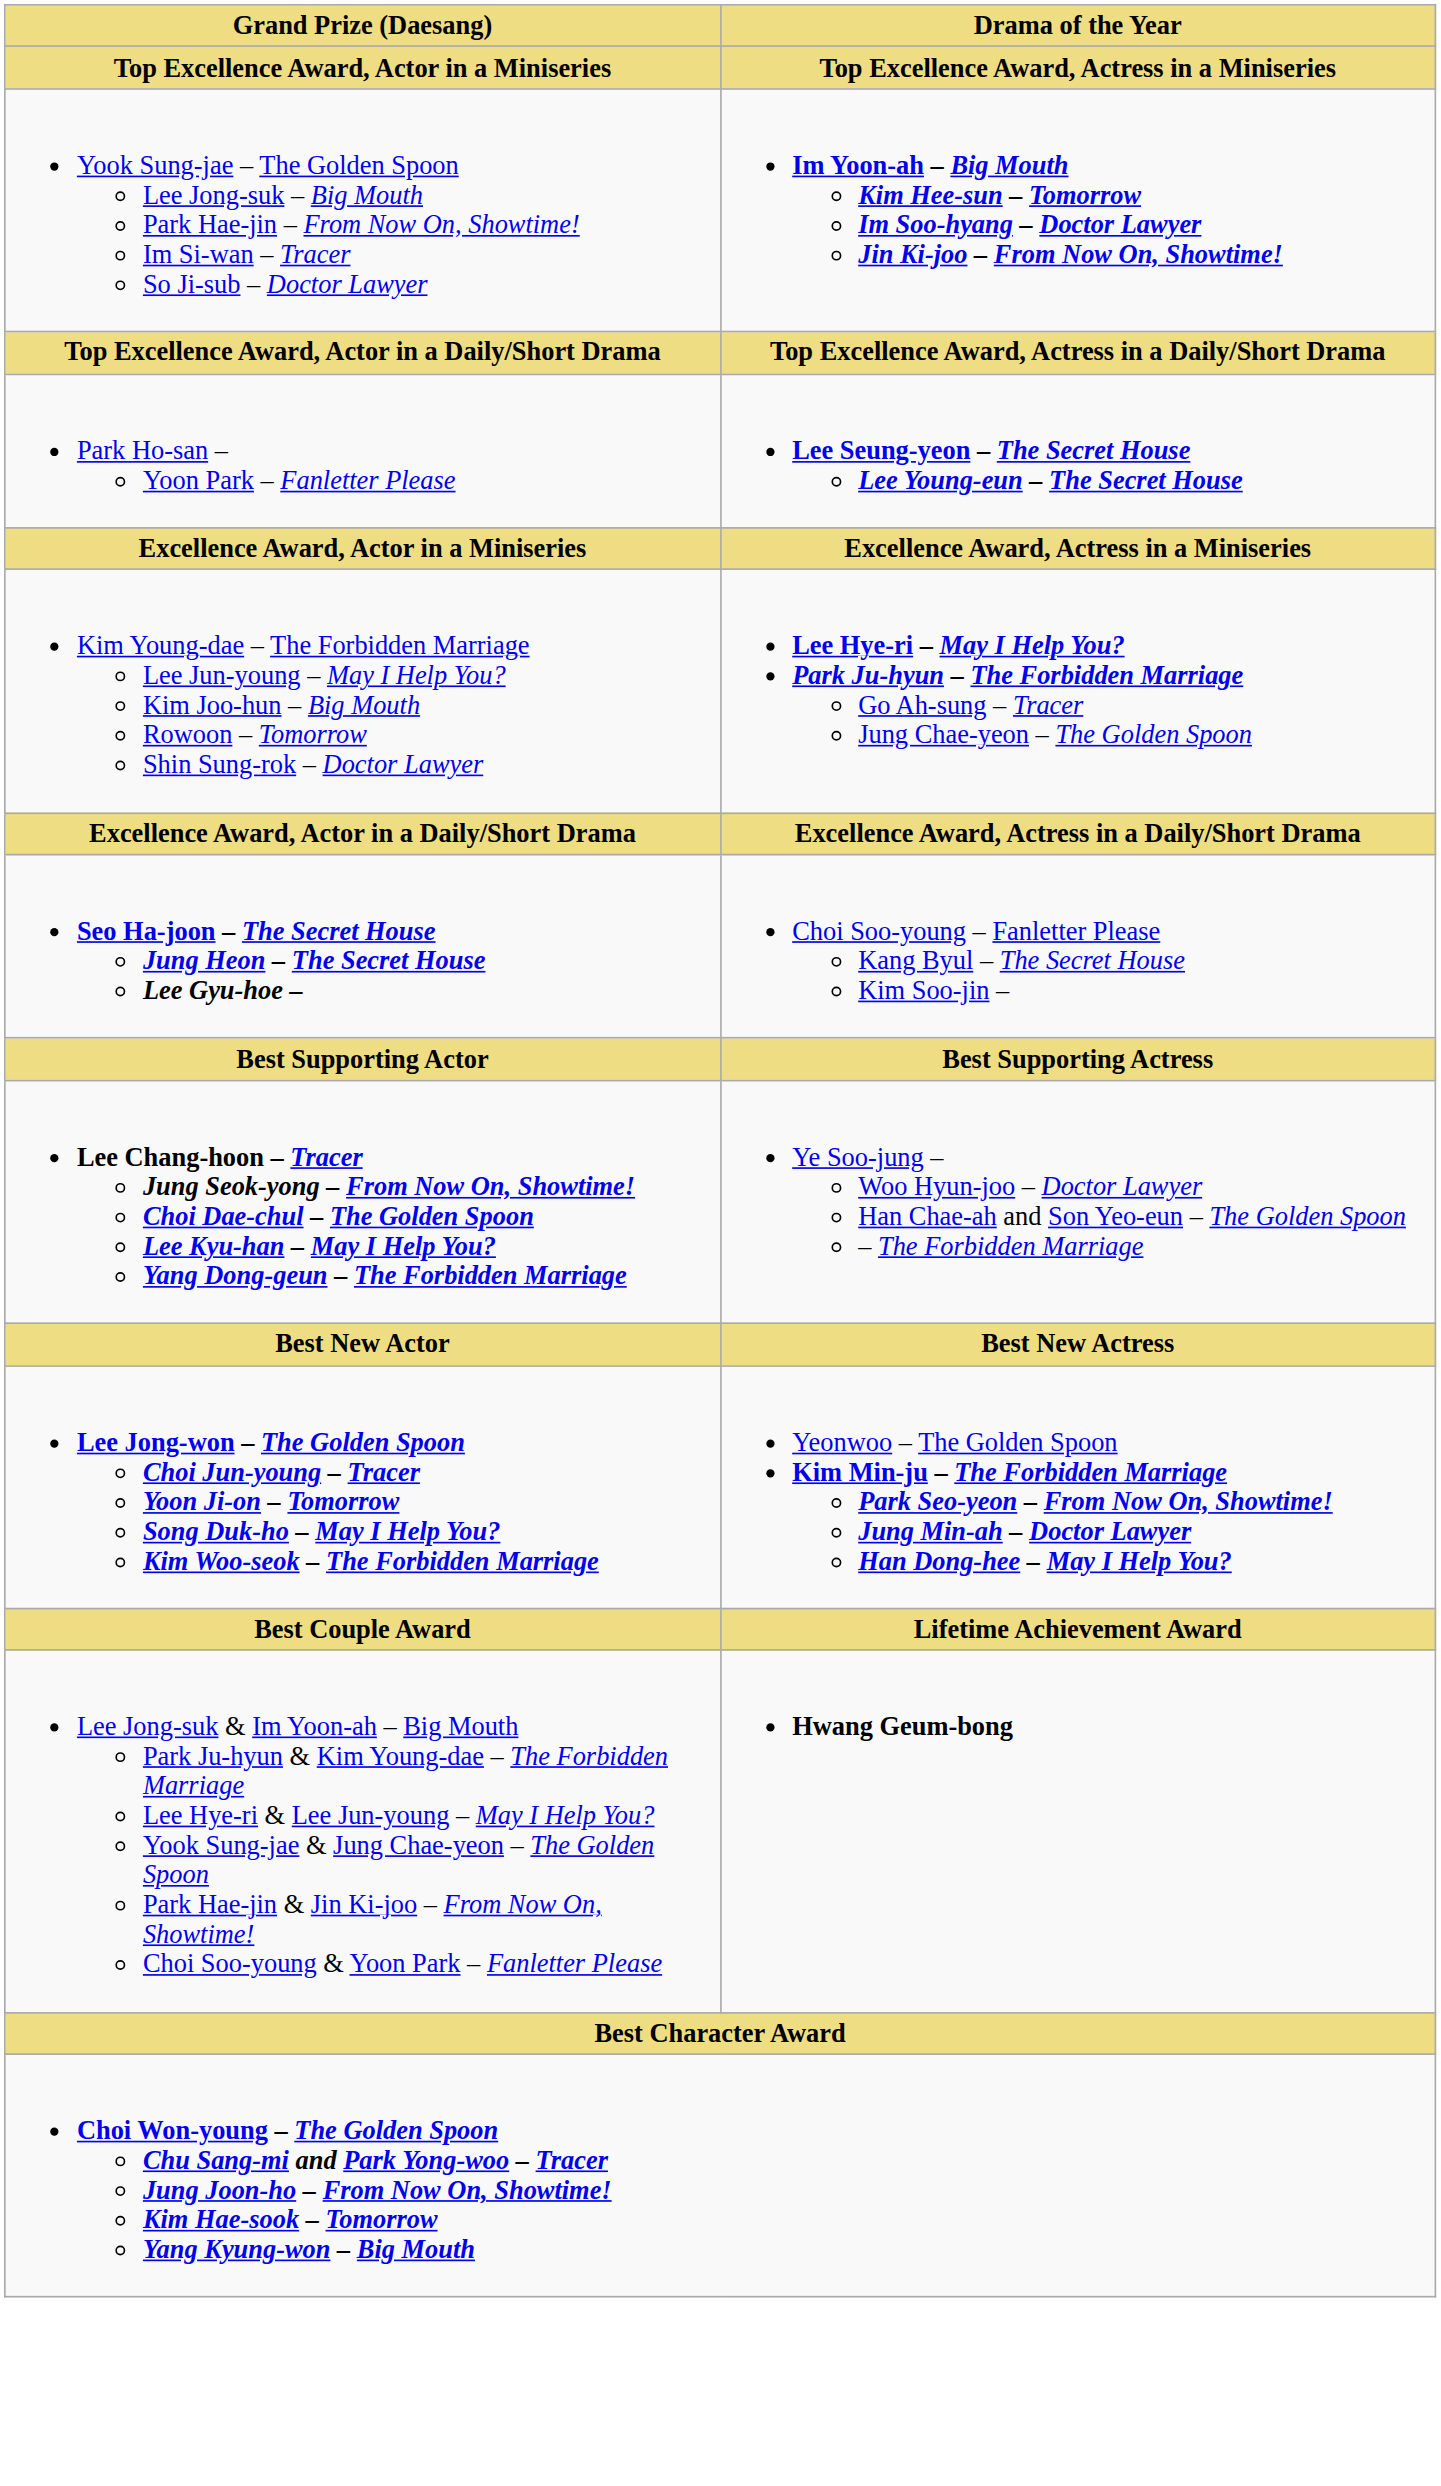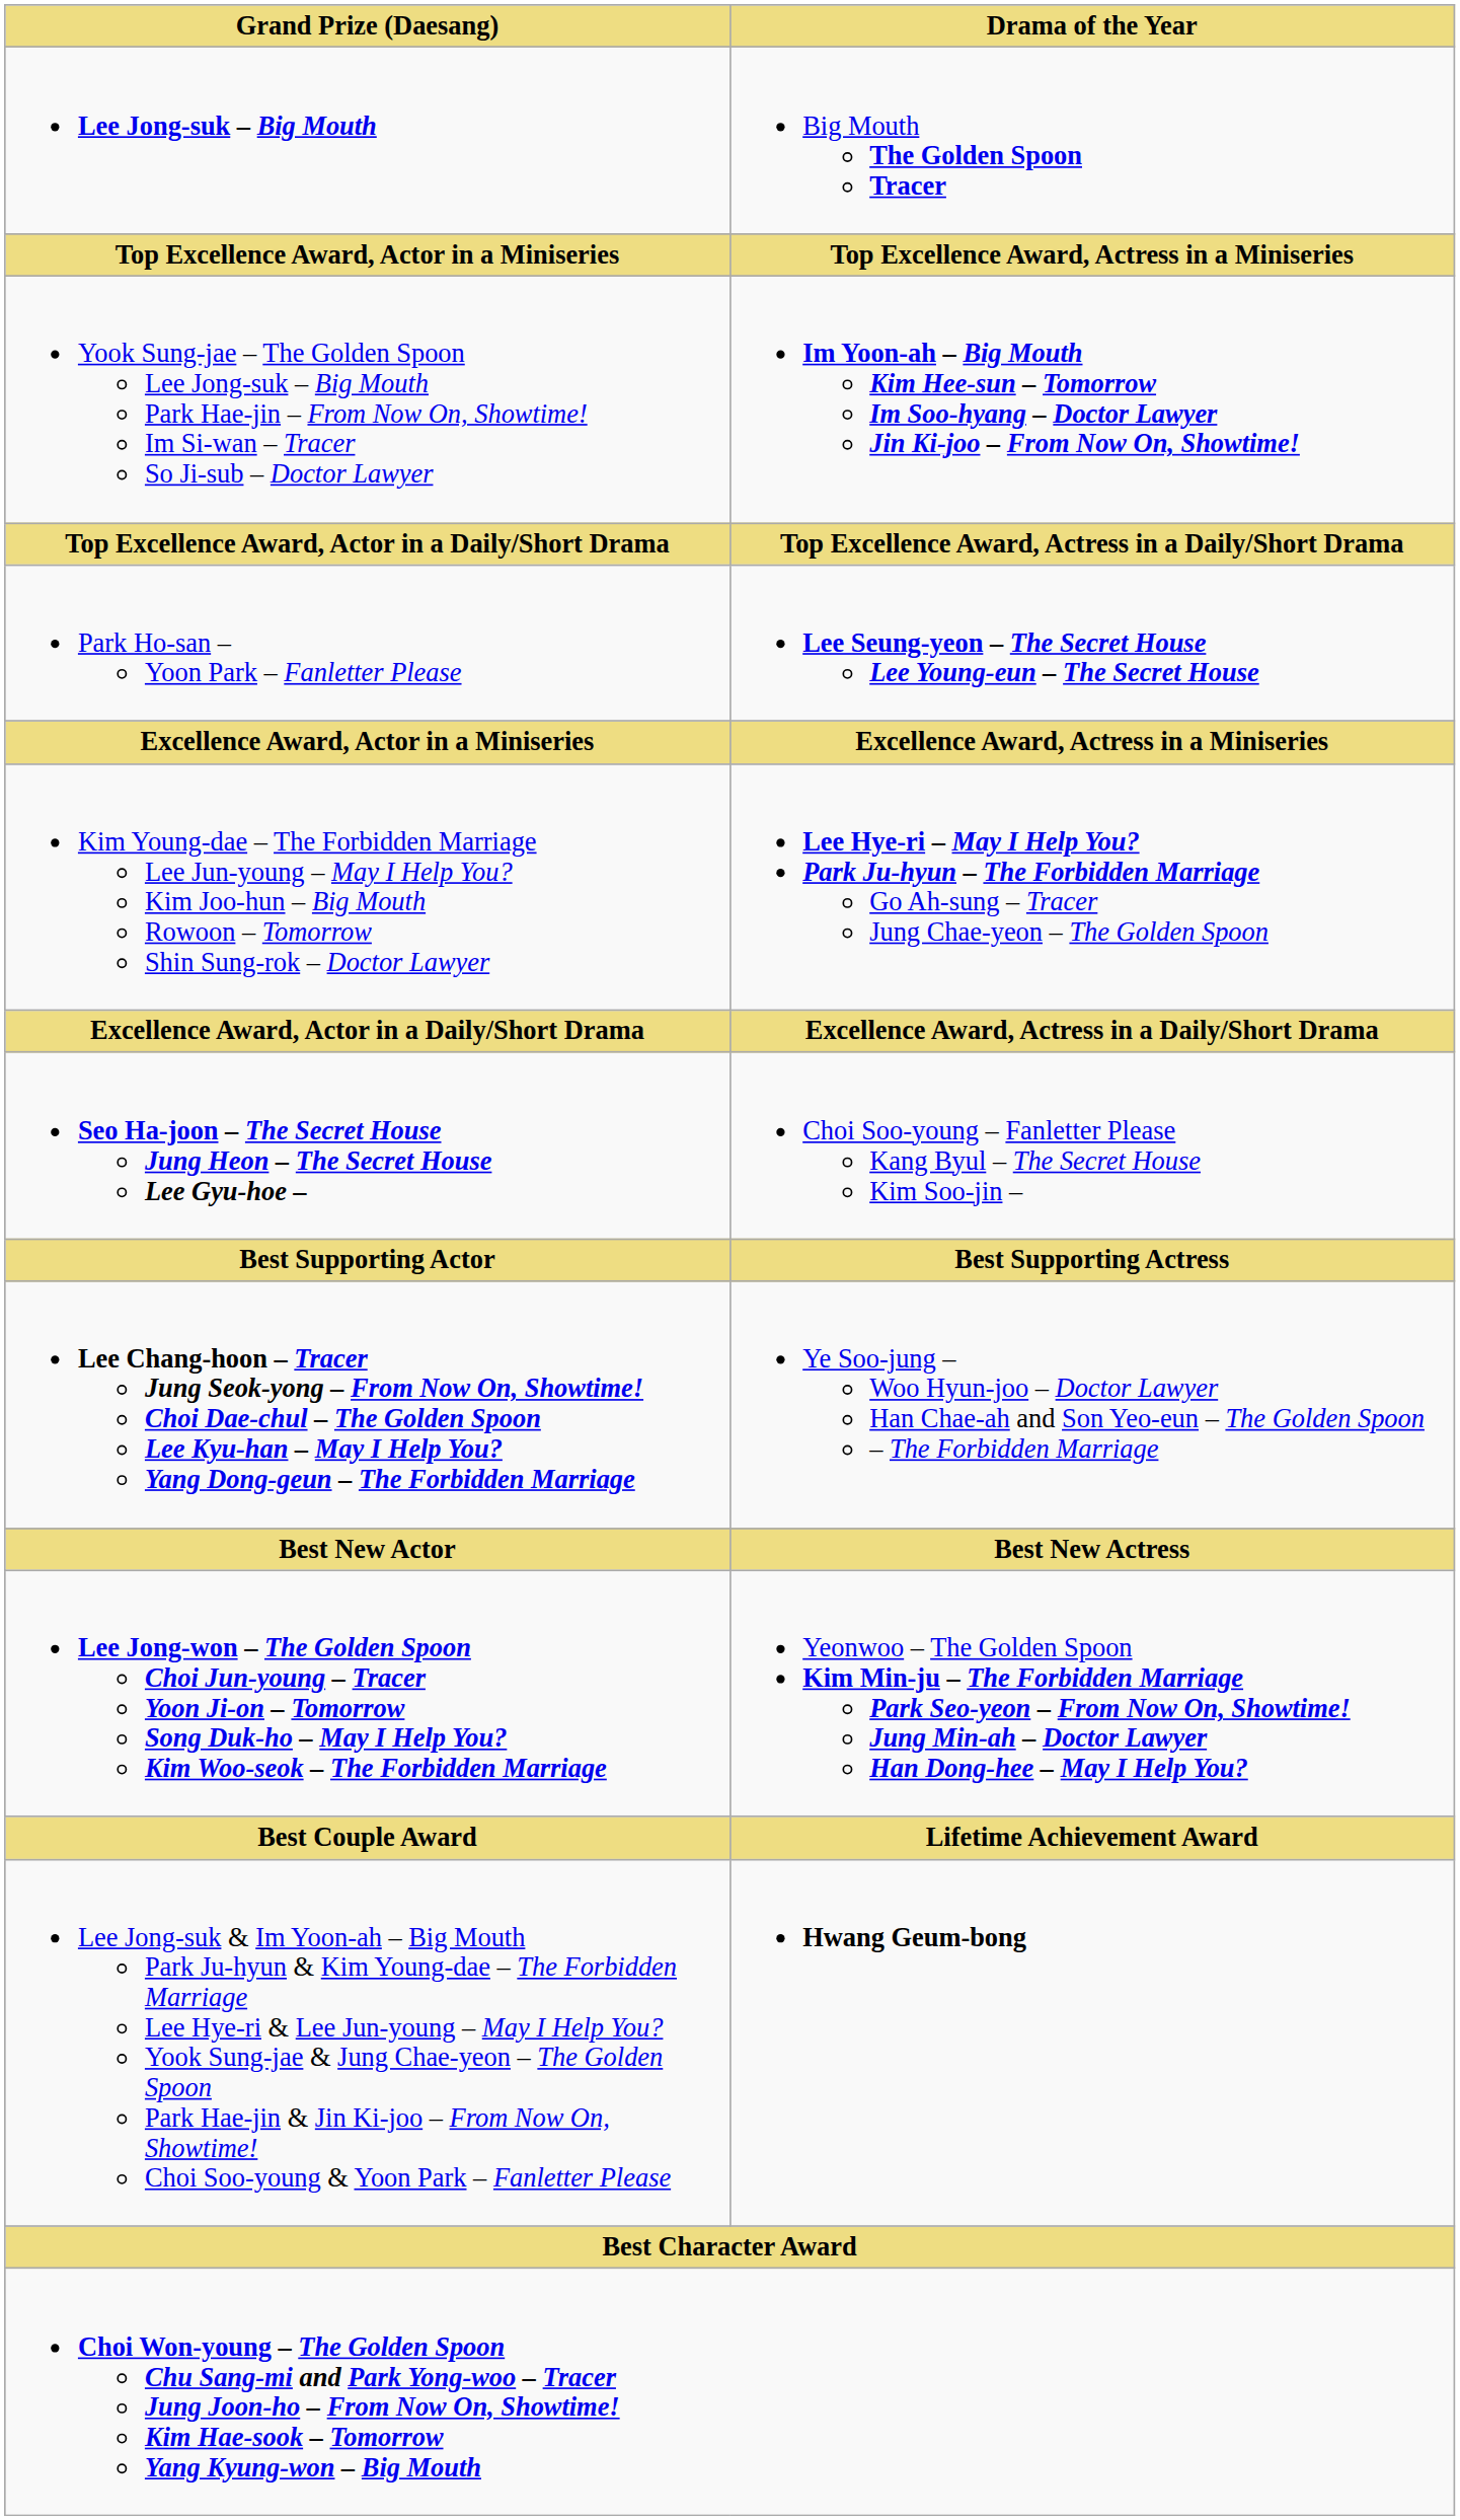 <table class="wikitable">
 <tr>
 <th scope="col" style="background:#eedd82; width:50%">Grand Prize (Daesang)</th>
 <th scope="col" style="background:#eedd82; width:50%">Drama of the Year</th>
+</tr>
+<tr>
+<td style="vertical-align:top"><br><ul><li><strong><a href='#'>Lee Jong-suk</a> – <em><a href='#'>Big Mouth</a><strong><em></li></ul></td>
+<td style="vertical-align:top"><br><ul><li></em></strong><a href='#'>Big Mouth</a><strong><em><ul><li></em><a href='#'>The Golden Spoon</a><em></li><li></em><a href='#'>Tracer</a><em></li></ul></li></ul></td>
 </tr>
 <tr>
 <th scope="col" style="background:#eedd82; width:50%">Top Excellence Award, Actor in a Miniseries</th>
 <th scope="col" style="background:#eedd82; width:50%">Top Excellence Award, Actress in a Miniseries</th>
 </tr>
 <tr>
 <td style="vertical-align:top"><br><ul><li></strong><a href='#'>Yook Sung-jae</a> – </em><a href='#'>The Golden Spoon</a></em></strong><ul><li><a href='#'>Lee Jong-suk</a> – <em><a href='#'>Big Mouth</a></em></li><li><a href='#'>Park Hae-jin</a> – <em><a href='#'>From Now On, Showtime!</a></em></li><li><a href='#'>Im Si-wan</a>  – <em><a href='#'>Tracer</a></em></li><li><a href='#'>So Ji-sub</a>  –  <em><a href='#'>Doctor Lawyer</a></em></li></ul></li></ul></td>
 <td style="vertical-align:top"><br><ul><li><strong><a href='#'>Im Yoon-ah</a> – <em><a href='#'>Big Mouth</a><strong><em><ul><li><a href='#'>Kim Hee-sun</a>  – </em><a href='#'>Tomorrow</a><em></li><li><a href='#'>Im Soo-hyang</a>  –  </em><a href='#'>Doctor Lawyer</a><em></li><li><a href='#'>Jin Ki-joo</a> – </em><a href='#'>From Now On, Showtime!</a><em></li></ul></li></ul></td>
 </tr>
 <tr>
 <th scope="col" style="background:#eedd82; width:50%">Top Excellence Award, Actor in a Daily/Short Drama</th>
 <th scope="col" style="background:#eedd82; width:50%">Top Excellence Award, Actress in a Daily/Short Drama</th>
 </tr>
 <tr>
 <td style="vertical-align:top"><br><ul><li></strong><a href='#'>Park Ho-san</a> – </em></em></strong><ul><li><a href='#'>Yoon Park</a> – <em><a href='#'>Fanletter Please</a></em></li></ul></li></ul></td>
 <td style="vertical-align:top"><br><ul><li><strong><a href='#'>Lee Seung-yeon</a>  – <em><a href='#'>The Secret House</a><strong><em><ul><li><a href='#'>Lee Young-eun</a>  – </em><a href='#'>The Secret House</a><em></li></ul></li></ul></td>
 </tr>
 <tr>
 <th scope="col" style="background:#eedd82; width:50%">Excellence Award, Actor in a Miniseries</th>
 <th scope="col" style="background:#eedd82; width:50%">Excellence Award, Actress in a Miniseries</th>
 </tr>
 <tr>
 <td style="vertical-align:top"><br><ul><li></strong><a href='#'>Kim Young-dae</a> – </em><a href='#'>The Forbidden Marriage</a></em></strong><ul><li><a href='#'>Lee Jun-young</a> – <em><a href='#'>May I Help You?</a></em></li><li><a href='#'>Kim Joo-hun</a> – <em><a href='#'>Big Mouth</a></em></li><li><a href='#'>Rowoon</a> – <em><a href='#'>Tomorrow</a></em></li><li><a href='#'>Shin Sung-rok</a> – <em><a href='#'>Doctor Lawyer</a></em></li></ul></li></ul></td>
 <td style="vertical-align:top"><br><ul><li><strong><a href='#'>Lee Hye-ri</a> – <em><a href='#'>May I Help You?</a><strong><em></li><li></strong><a href='#'>Park Ju-hyun</a> – </em><a href='#'>The Forbidden Marriage</a></em></strong><ul><li><a href='#'>Go Ah-sung</a> – <em><a href='#'>Tracer</a></em></li><li><a href='#'>Jung Chae-yeon</a> – <em><a href='#'>The Golden Spoon</a></em></li></ul></li></ul></td>
 </tr>
 <tr>
 <th scope="col" style="background:#eedd82; width:50%">Excellence Award, Actor in a Daily/Short Drama</th>
 <th scope="col" style="background:#eedd82; width:50%">Excellence Award, Actress in a Daily/Short Drama</th>
 </tr>
 <tr>
 <td style="vertical-align:top"><br><ul><li><strong><a href='#'>Seo Ha-joon</a> – <em><a href='#'>The Secret House</a><strong><em><ul><li><a href='#'>Jung Heon</a> – </em><a href='#'>The Secret House</a><em></li><li>Lee Gyu-hoe – </em><em></li></ul></li></ul></td>
 <td style="vertical-align:top"><br><ul><li></strong><a href='#'>Choi Soo-young</a> – </em><a href='#'>Fanletter Please</a></em></strong><ul><li><a href='#'>Kang Byul</a> – <em><a href='#'>The Secret House</a></em></li><li><a href='#'>Kim Soo-jin</a> – <em></em></li></ul></li></ul></td>
 </tr>
 <tr>
 <th scope="col" style="background:#eedd82; width:50%">Best Supporting Actor</th>
 <th scope="col" style="background:#eedd82; width:50%">Best Supporting Actress</th>
 </tr>
 <tr>
 <td style="vertical-align:top"><br><ul><li><strong>Lee Chang-hoon – <em><a href='#'>Tracer</a><strong><em><ul><li>Jung Seok-yong – </em><a href='#'>From Now On, Showtime!</a><em></li><li><a href='#'>Choi Dae-chul</a>  – </em><a href='#'>The Golden Spoon</a><em></li><li><a href='#'>Lee Kyu-han</a>  – </em><a href='#'>May I Help You?</a><em></li><li><a href='#'>Yang Dong-geun</a> – </em><a href='#'>The Forbidden Marriage</a><em></li></ul></li></ul></td>
 <td style="vertical-align:top"><br><ul><li></strong><a href='#'>Ye Soo-jung</a> – </em></em></strong><ul><li><a href='#'>Woo Hyun-joo</a> –  <em><a href='#'>Doctor Lawyer</a></em></li><li><a href='#'>Han Chae-ah</a> and <a href='#'>Son Yeo-eun</a> – <em><a href='#'>The Golden Spoon</a></em></li><li> – <em><a href='#'>The Forbidden Marriage</a></em></li></ul></li></ul></td>
 </tr>
 <tr>
 <th scope="col" style="background:#eedd82; width:50%">Best New Actor</th>
 <th scope="col" style="background:#eedd82; width:50%">Best New Actress</th>
 </tr>
 <tr>
 <td style="vertical-align:top"><br><ul><li><strong><a href='#'>Lee Jong-won</a>  – <em><a href='#'>The Golden Spoon</a><strong><em><ul><li><a href='#'>Choi Jun-young</a> – </em><a href='#'>Tracer</a><em></li><li><a href='#'>Yoon Ji-on</a> – </em><a href='#'>Tomorrow</a><em></li><li><a href='#'>Song Duk-ho</a> – </em><a href='#'>May I Help You?</a><em></li><li><a href='#'>Kim Woo-seok</a>  – </em><a href='#'>The Forbidden Marriage</a><em></li></ul></li></ul></td>
 <td style="vertical-align:top"><br><ul><li></strong><a href='#'>Yeonwoo</a> – </em><a href='#'>The Golden Spoon</a></em></strong></li><li><strong><a href='#'>Kim Min-ju</a>   – <em><a href='#'>The Forbidden Marriage</a><strong><em><ul><li><a href='#'>Park Seo-yeon</a> – </em><a href='#'>From Now On, Showtime!</a><em></li><li><a href='#'>Jung Min-ah</a> –  </em><a href='#'>Doctor Lawyer</a><em></li><li><a href='#'>Han Dong-hee</a>  – </em><a href='#'>May I Help You?</a><em></li></ul></li></ul></td>
 </tr>
 <tr>
 <th scope="col" style="background:#eedd82; width:50%">Best Couple Award</th>
 <th scope="col" style="background:#eedd82; width:50%">Lifetime Achievement Award</th>
 </tr>
 <tr>
 <td style="vertical-align:top"><br><ul><li></strong><a href='#'>Lee Jong-suk</a> & <a href='#'>Im Yoon-ah</a> – </em><a href='#'>Big Mouth</a></em></strong><ul><li><a href='#'>Park Ju-hyun</a> & <a href='#'>Kim Young-dae</a> – <em><a href='#'>The Forbidden Marriage</a></em></li><li><a href='#'>Lee Hye-ri</a> & <a href='#'>Lee Jun-young</a> – <em><a href='#'>May I Help You?</a></em></li><li><a href='#'>Yook Sung-jae</a> & <a href='#'>Jung Chae-yeon</a> – <em><a href='#'>The Golden Spoon</a></em></li><li><a href='#'>Park Hae-jin</a> & <a href='#'>Jin Ki-joo</a> – <em><a href='#'>From Now On, Showtime!</a></em></li><li><a href='#'>Choi Soo-young</a> & <a href='#'>Yoon Park</a> – <em><a href='#'>Fanletter Please</a></em></li></ul></li></ul></td>
 <td style="vertical-align:top"><br><ul><li><strong>Hwang Geum-bong</strong></li></ul></td>
 </tr>
 <tr>
 <th scope="col" colspan="2" style="background:#eedd82">Best Character Award</th>
 </tr>
 <tr>
 <td colspan="2" style="vertical-align:top"><br><ul><li><strong><a href='#'>Choi Won-young</a> – <em><a href='#'>The Golden Spoon</a><strong><em><ul><li><a href='#'>Chu Sang-mi</a> and <a href='#'>Park Yong-woo</a> – </em><a href='#'>Tracer</a><em></li><li><a href='#'>Jung Joon-ho</a> – </em><a href='#'>From Now On, Showtime!</a><em></li><li><a href='#'>Kim Hae-sook</a> – </em><a href='#'>Tomorrow</a><em></li><li><a href='#'>Yang Kyung-won</a>  – </em><a href='#'>Big Mouth</a><em></li></ul></li></ul></td>
 </tr>
 </table>
